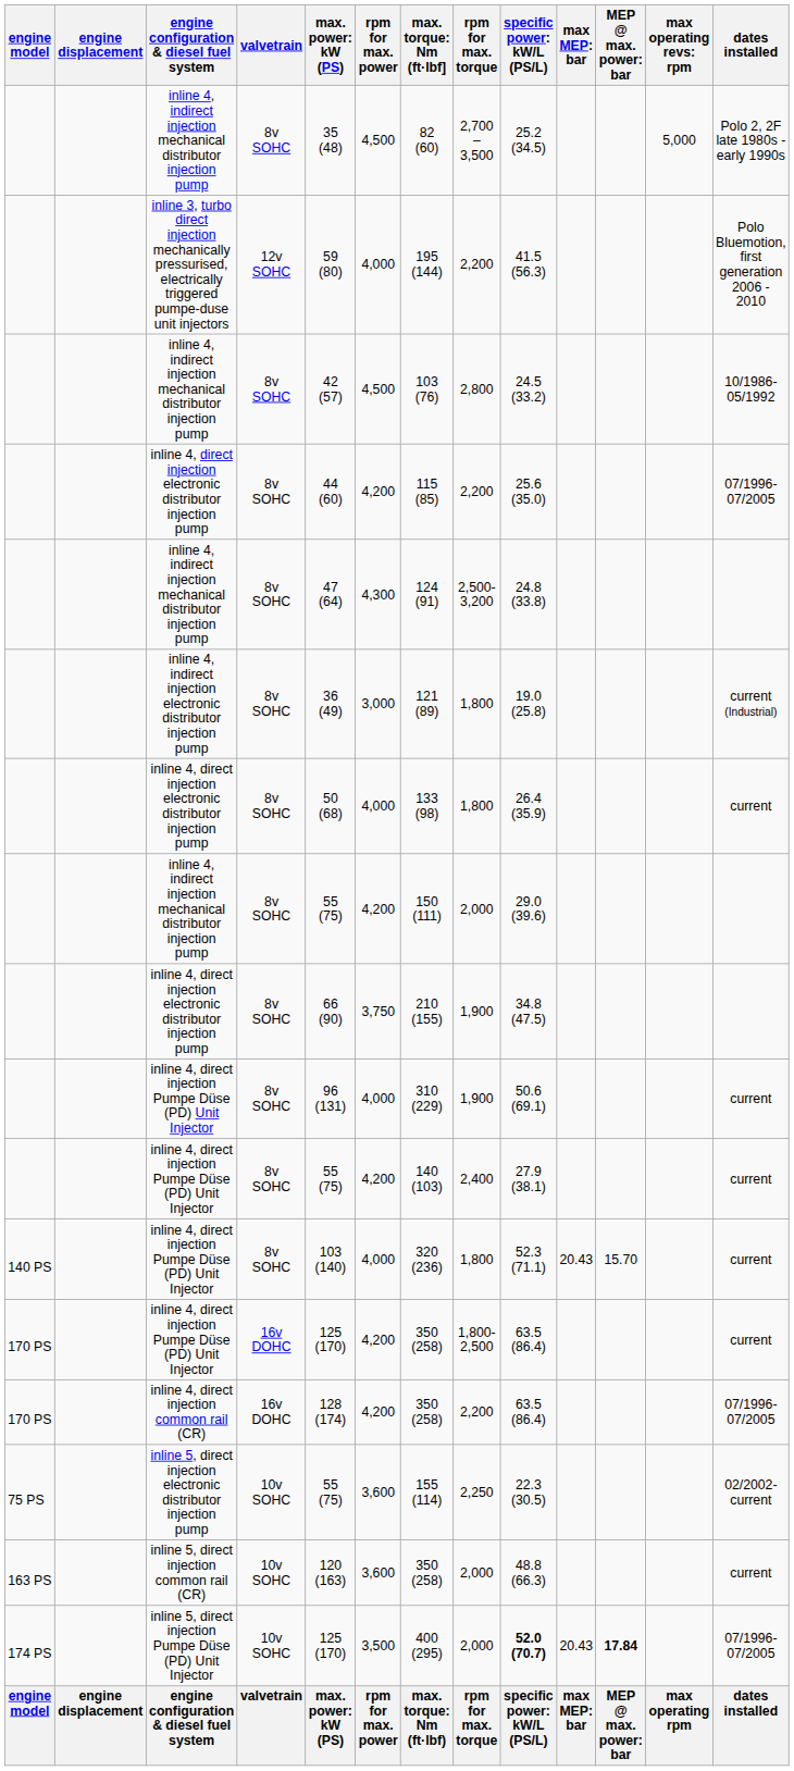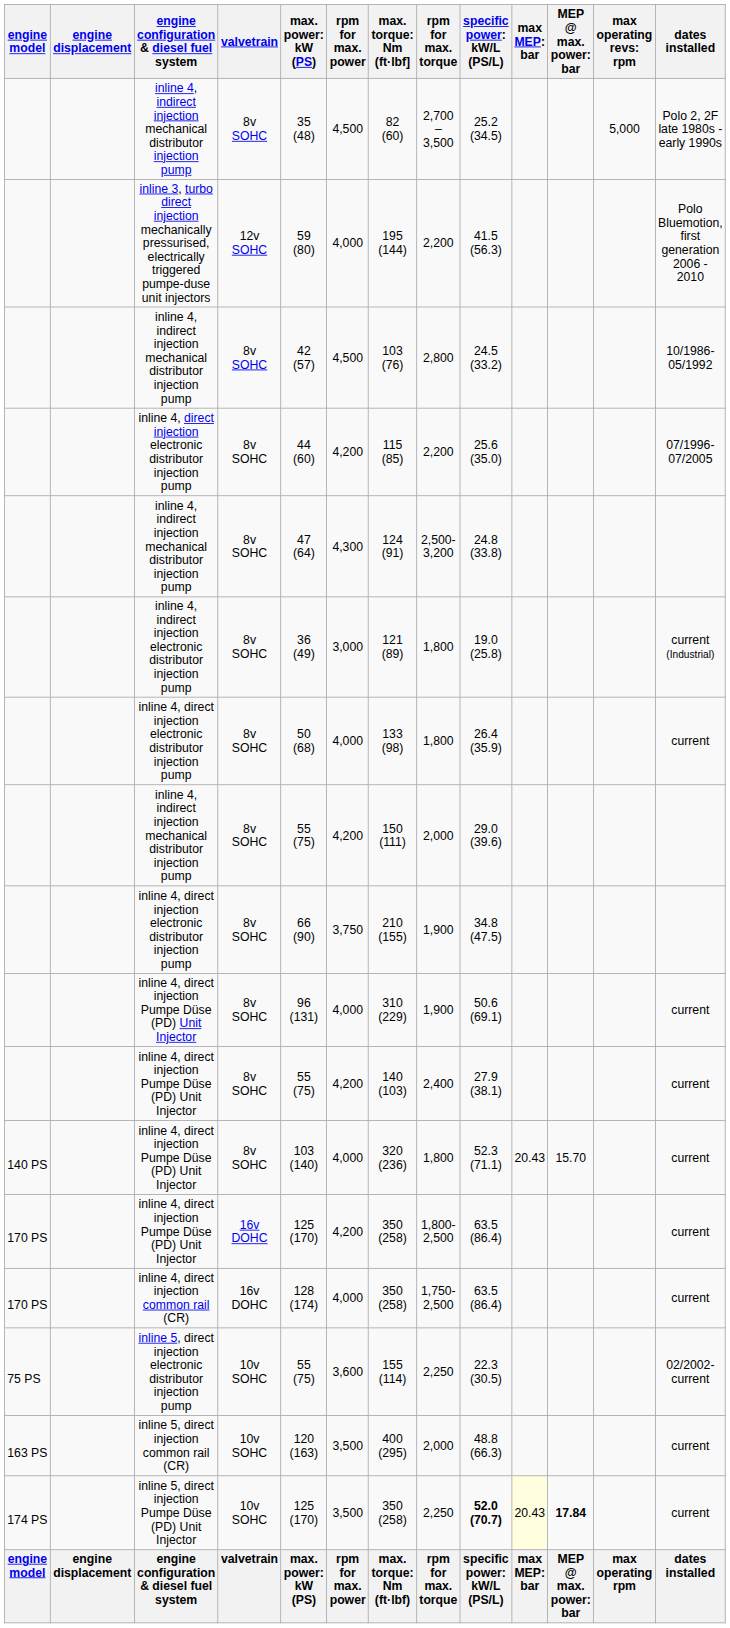 <table class="wikitable sortable" border="1" style="margin:1em auto; text-align:center; font-size:90%;" width=100%>
 <tr>
 <th><a href='#'>engine<br>model</a></th>
 <th><a href='#'>engine<br>displacement</a></th>
 <th><a href='#'>engine configuration</a><br>& <a href='#'>diesel fuel</a> system</th>
 <th><a href='#'>valvetrain</a></th>
 <th>max.<br>power:<br>kW<br>(<a href='#'>PS</a>)</th>
 <th>rpm<br>for<br>max.<br>power</th>
 <th>max.<br>torque:<br>Nm<br>(ft·lbf]</th>
 <th>rpm<br>for<br>max.<br>torque</th>
 <th><a href='#'>specific<br>power</a>:<br>kW/L<br>(PS/L)</th>
 <th>max<br><a href='#'>MEP</a>:<br>bar</th>
 <th>MEP @<br>max.<br>power:<br>bar</th>
 <th>max<br>operating<br>revs:<br>rpm</th>
 <th>dates<br>installed</th>
 </tr>
 <tr>
 <td align='left'><strong></strong></td>
 <td></td>
 <td><a href='#'>inline 4</a>, <a href='#'>indirect injection</a><br>mechanical distributor <a href='#'>injection pump</a></td>
 <td>8v<br><a href='#'>SOHC</a></td>
 <td>35<br>(48)</td>
 <td>4,500</td>
 <td>82<br>(60)</td>
 <td>2,700 – 3,500</td>
 <td>25.2<br>(34.5)</td>
 <td></td>
 <td></td>
 <td>5,000</td>
 <td>Polo 2, 2F<br>late 1980s -<br>early 1990s</td>
 </tr>
 <tr>
 <td align='left'><strong></strong></td>
 <td></td>
 <td><a href='#'>inline 3</a>, <a href='#'>turbo direct injection</a><br>mechanically pressurised, electrically triggered pumpe-duse unit injectors</td>
 <td>12v<br><a href='#'>SOHC</a></td>
 <td>59<br>(80)</td>
 <td>4,000</td>
 <td>195<br>(144)</td>
 <td>2,200</td>
 <td>41.5<br>(56.3)</td>
 <td></td>
 <td></td>
 <td></td>
 <td>Polo Bluemotion, first generation<br>2006 -<br>2010</td>
 </tr>
 <tr>
 <td align='left'><strong></strong></td>
 <td></td>
 <td>inline 4, indirect injection<br>mechanical distributor injection pump</td>
 <td>8v<br><a href='#'>SOHC</a></td>
 <td>42<br>(57)</td>
 <td>4,500</td>
 <td>103<br>(76)</td>
 <td>2,800</td>
 <td>24.5<br>(33.2)</td>
 <td></td>
 <td></td>
 <td></td>
 <td>10/1986-<br>05/1992</td>
 </tr>
 <tr>
 <td align='left'><strong></strong></td>
 <td></td>
 <td>inline 4, <a href='#'>direct injection</a><br>electronic distributor injection pump</td>
 <td>8v<br>SOHC</td>
 <td>44<br>(60)</td>
 <td>4,200</td>
 <td>115<br>(85)</td>
 <td>2,200</td>
 <td>25.6<br>(35.0)</td>
 <td></td>
 <td></td>
 <td></td>
 <td>07/1996-<br>07/2005</td>
 </tr>
 <tr>
 <td align='left'><strong></strong></td>
 <td></td>
 <td>inline 4, indirect injection<br>mechanical distributor injection pump</td>
 <td>8v<br>SOHC</td>
 <td>47<br>(64)</td>
 <td>4,300</td>
 <td>124<br>(91)</td>
 <td>2,500-<br>3,200</td>
 <td>24.8<br>(33.8)</td>
 <td></td>
 <td></td>
 <td></td>
 <td></td>
 </tr>
 <tr>
 <td align='left'><strong></strong></td>
 <td></td>
 <td>inline 4, indirect injection<br>electronic distributor injection pump</td>
 <td>8v<br>SOHC</td>
 <td>36<br>(49)</td>
 <td>3,000</td>
 <td>121<br>(89)</td>
 <td>1,800</td>
 <td>19.0<br>(25.8)</td>
 <td></td>
 <td></td>
 <td></td>
 <td>current<br><small>(Industrial)</small></td>
 </tr>
 <tr>
 <td align='left'><strong></strong></td>
 <td></td>
 <td>inline 4, direct injection<br>electronic distributor injection pump</td>
 <td>8v<br>SOHC</td>
 <td>50<br>(68)</td>
 <td>4,000</td>
 <td>133<br>(98)</td>
 <td>1,800</td>
 <td>26.4<br>(35.9)</td>
 <td></td>
 <td></td>
 <td></td>
 <td>current</td>
 </tr>
 <tr>
 <td align='left'><strong></strong></td>
 <td></td>
 <td>inline 4, indirect injection<br>mechanical distributor injection pump</td>
 <td>8v<br>SOHC</td>
 <td>55<br>(75)</td>
 <td>4,200</td>
 <td>150<br>(111)</td>
 <td>2,000</td>
 <td>29.0<br>(39.6)</td>
 <td></td>
 <td></td>
 <td></td>
 <td></td>
 </tr>
 <tr>
 <td align='left'><strong></strong></td>
 <td></td>
 <td>inline 4, direct injection<br>electronic distributor injection pump</td>
 <td>8v<br>SOHC</td>
 <td>66<br>(90)</td>
 <td>3,750</td>
 <td>210<br>(155)</td>
 <td>1,900</td>
 <td>34.8<br>(47.5)</td>
 <td></td>
 <td></td>
 <td></td>
 <td></td>
 </tr>
 <tr>
 <td align='left'><strong></strong></td>
 <td></td>
 <td>inline 4, direct injection<br>Pumpe Düse (PD) <a href='#'>Unit Injector</a></td>
 <td>8v<br>SOHC</td>
 <td>96<br>(131)</td>
 <td>4,000</td>
 <td>310<br>(229)</td>
 <td>1,900</td>
 <td>50.6<br>(69.1)</td>
 <td></td>
 <td></td>
 <td></td>
 <td>current</td>
 </tr>
 <tr>
 <td align='left'><strong></strong></td>
 <td></td>
 <td>inline 4, direct injection<br>Pumpe Düse (PD) Unit Injector</td>
 <td>8v<br>SOHC</td>
 <td>55<br>(75)</td>
 <td>4,200</td>
 <td>140<br>(103)</td>
 <td>2,400</td>
 <td>27.9<br>(38.1)</td>
 <td></td>
 <td></td>
 <td></td>
 <td>current</td>
 </tr>
 <tr>
 <td align='left'><strong></strong><br>140 PS</td>
 <td></td>
 <td>inline 4, direct injection<br>Pumpe Düse (PD) Unit Injector</td>
 <td>8v<br>SOHC</td>
 <td>103<br>(140)</td>
 <td>4,000</td>
 <td>320<br>(236)</td>
 <td>1,800</td>
 <td>52.3<br>(71.1)</td>
 <td>20.43</td>
 <td>15.70</td>
 <td></td>
 <td>current</td>
 </tr>
 <tr>
 <td align='left'><strong></strong><br>170 PS</td>
 <td></td>
 <td>inline 4, direct injection<br>Pumpe Düse (PD) Unit Injector</td>
 <td><a href='#'>16v</a><br><a href='#'>DOHC</a></td>
 <td>125<br>(170)</td>
 <td>4,200</td>
 <td>350<br>(258)</td>
 <td>1,800-<br>2,500</td>
 <td>63.5<br>(86.4)</td>
 <td></td>
 <td></td>
 <td></td>
 <td>current</td>
 </tr>
 <tr>
 <td align='left'><strong></strong><br>170 PS</td>
 <td></td>
 <td>inline 4, direct injection<br><a href='#'>common rail</a> (CR)</td>
 <td>16v<br>DOHC</td>
 <td>128<br>(174)</td>
-<td>4,200</td>
+<td>4,000</td>
 <td>350<br>(258)</td>
-<td>2,200</td>
+<td>1,750-<br>2,500</td>
 <td>63.5<br>(86.4)</td>
 <td></td>
 <td></td>
 <td></td>
-<td>07/1996-<br>07/2005</td>
+<td>current</td>
 </tr>
 <tr>
 <td align='left'><strong></strong><br>75 PS</td>
 <td></td>
 <td><a href='#'>inline 5</a>, direct injection<br>electronic distributor injection pump</td>
 <td>10v<br>SOHC</td>
 <td>55<br>(75)</td>
 <td>3,600</td>
 <td>155<br>(114)</td>
 <td>2,250</td>
 <td>22.3<br>(30.5)</td>
 <td></td>
 <td></td>
 <td></td>
 <td>02/2002-<br>current</td>
 </tr>
 <tr>
 <td align='left'><strong></strong><br>163 PS</td>
 <td></td>
 <td>inline 5, direct injection<br>common rail (CR)</td>
 <td>10v<br>SOHC</td>
 <td>120<br>(163)</td>
-<td>3,600</td>
-<td>350<br>(258)</td>
+<td>3,500</td>
+<td>400<br>(295)</td>
 <td>2,000</td>
 <td>48.8<br>(66.3)</td>
 <td></td>
 <td></td>
 <td></td>
 <td>current</td>
 </tr>
 <tr>
 <td align='left'><strong></strong><br>174 PS</td>
 <td></td>
 <td>inline 5, direct injection<br>Pumpe Düse (PD) Unit Injector</td>
 <td>10v<br>SOHC</td>
 <td>125<br>(170)</td>
 <td>3,500</td>
-<td>400<br>(295)</td>
-<td>2,000</td>
+<td>350<br>(258)</td>
+<td>2,250</td>
 <td><strong>52.0<br>(70.7)</strong></td>
-<td>20.43</td>
+<td style="background: lightyellow;">20.43</td>
 <td><strong>17.84</strong></td>
 <td></td>
-<td>07/1996-<br>07/2005</td>
+<td>current</td>
 </tr>
 <tr valign="top" class="sortbottom">
 <th><a href='#'>engine<br>model</a></th>
 <th>engine<br>displacement</th>
 <th>engine configuration<br>& diesel fuel system</th>
 <th>valvetrain</th>
 <th>max.<br>power:<br>kW<br>(PS)</th>
 <th>rpm<br>for<br>max.<br>power</th>
 <th>max.<br>torque:<br>Nm<br>(ft·lbf)</th>
 <th>rpm<br>for<br>max.<br>torque</th>
 <th>specific<br>power:<br>kW/L<br>(PS/L)</th>
 <th>max<br>MEP:<br>bar</th>
 <th>MEP @<br>max.<br>power:<br>bar</th>
 <th>max<br>operating<br>rpm</th>
 <th>dates<br>installed</th>
 </tr>
 </table>
